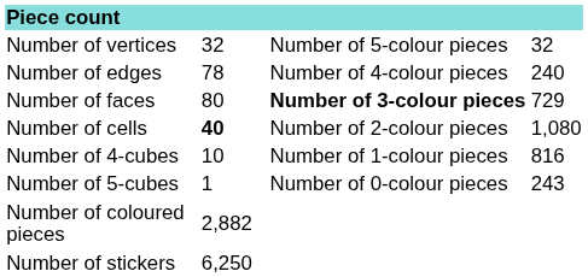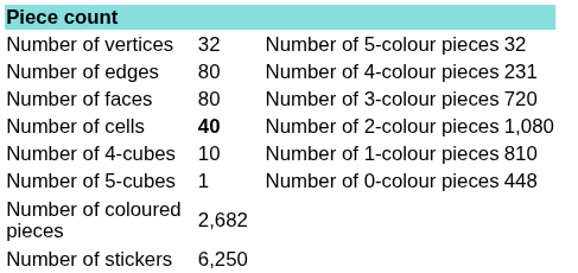 <table>
 <tr>
 <td colspan="4" style="background:#88DDDD;font-weight:bold;">Piece count</td>
 </tr>
 <tr>
 <td>Number of vertices</td>
 <td style="width:50px;">32</td>
 <td>Number of 5-colour pieces</td>
 <td>32</td>
 </tr>
 <tr>
 <td>Number of edges</td>
-<td>78</td>
+<td>80</td>
 <td>Number of 4-colour pieces</td>
-<td>240</td>
+<td>231</td>
 </tr>
 <tr>
 <td>Number of faces</td>
 <td>80</td>
-<td><strong>Number of 3-colour pieces</strong></td>
-<td>729</td>
+<td>Number of 3-colour pieces</td>
+<td>720</td>
 </tr>
 <tr>
 <td>Number of cells</td>
 <td><strong>40</strong></td>
 <td>Number of 2-colour pieces</td>
 <td>1,080</td>
 </tr>
 <tr>
 <td>Number of 4-cubes</td>
 <td>10</td>
 <td>Number of 1-colour pieces</td>
-<td>816</td>
+<td>810</td>
 </tr>
 <tr>
 <td>Number of 5-cubes</td>
 <td>1</td>
 <td>Number of 0-colour pieces</td>
-<td>243</td>
+<td>448</td>
 </tr>
 <tr>
 <td style="width:150px;">Number of coloured pieces</td>
-<td>2,882</td>
+<td>2,682</td>
 </tr>
 <tr>
 <td>Number of stickers</td>
 <td>6,250</td>
 </tr>
 </table>
